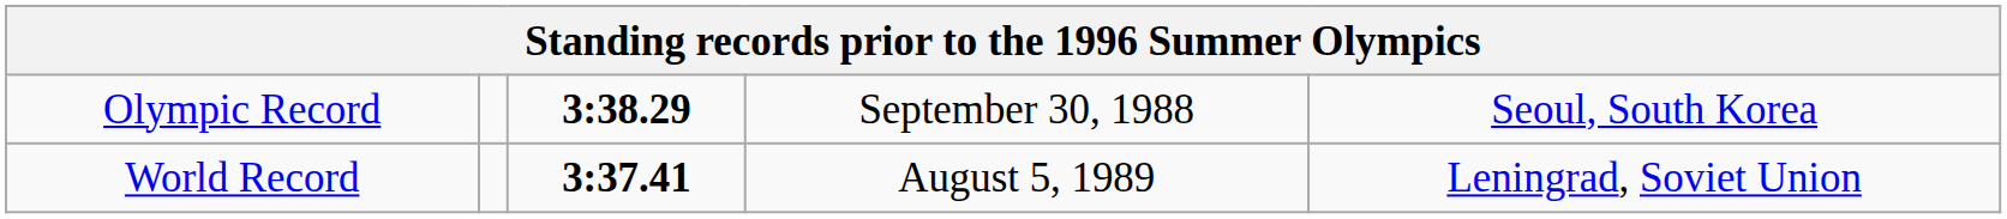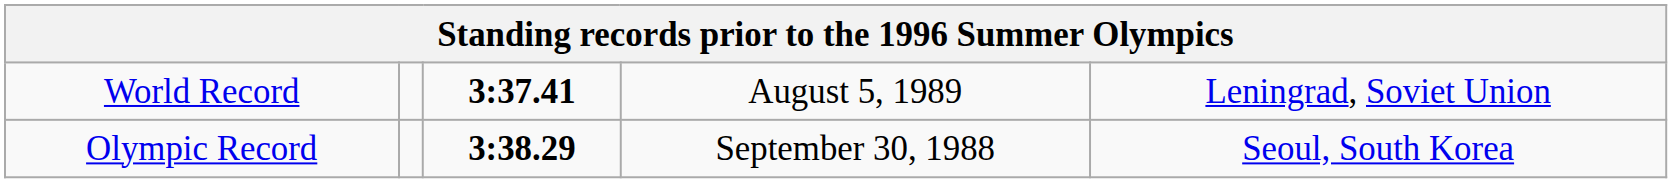 <table class="wikitable" style=" text-align:center; font-size:110%;" width="95%">
 <tr>
 <th colspan="5">Standing records prior to the 1996 Summer Olympics</th>
+</tr>
+<tr>
+<td><a href='#'>World Record</a></td>
+<td></td>
+<td><strong>3:37.41</strong></td>
+<td>August 5, 1989</td>
+<td> <a href='#'>Leningrad</a>, <a href='#'>Soviet Union</a></td>
 </tr>
 <tr>
 <td><a href='#'>Olympic Record</a></td>
 <td></td>
 <td><strong>3:38.29</strong></td>
 <td>September 30, 1988</td>
 <td> <a href='#'>Seoul, South Korea</a></td>
 </tr>
-<tr>
-<td><a href='#'>World Record</a></td>
-<td></td>
-<td><strong>3:37.41</strong></td>
-<td>August 5, 1989</td>
-<td> <a href='#'>Leningrad</a>, <a href='#'>Soviet Union</a></td>
-</tr>
 </table>
